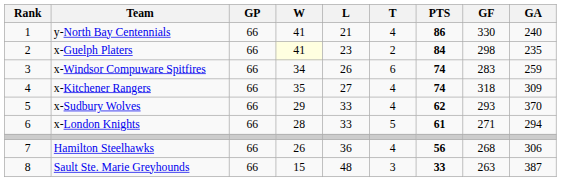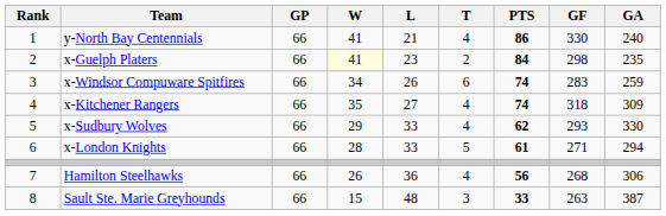 <table class="wikitable sortable" style="text-align:center">
 <tr>
 <th width="7.5%">Rank</th>
 <th width="28.5%">Team</th>
 <th width="7.5%">GP</th>
 <th width="7.5%">W</th>
 <th width="7.5%">L</th>
 <th width="7.5%">T</th>
 <th width="7.5%">PTS</th>
 <th width="7.5%">GF</th>
 <th width="7.5%">GA</th>
 </tr>
 <tr>
 <td>1</td>
 <td align=left>y-<a href='#'>North Bay Centennials</a></td>
 <td>66</td>
 <td>41</td>
 <td>21</td>
 <td>4</td>
 <td><strong>86</strong></td>
 <td>330</td>
 <td>240</td>
 </tr>
 <tr>
 <td>2</td>
 <td align=left>x-<a href='#'>Guelph Platers</a></td>
 <td>66</td>
 <td style="background: lightyellow;">41</td>
 <td>23</td>
 <td>2</td>
 <td><strong>84</strong></td>
 <td>298</td>
 <td>235</td>
 </tr>
 <tr>
 <td>3</td>
 <td align=left>x-<a href='#'>Windsor Compuware Spitfires</a></td>
 <td>66</td>
 <td>34</td>
 <td>26</td>
 <td>6</td>
 <td><strong>74</strong></td>
 <td>283</td>
 <td>259</td>
 </tr>
 <tr>
 <td>4</td>
 <td align=left>x-<a href='#'>Kitchener Rangers</a></td>
 <td>66</td>
 <td>35</td>
 <td>27</td>
 <td>4</td>
 <td><strong>74</strong></td>
 <td>318</td>
 <td>309</td>
 </tr>
 <tr>
 <td>5</td>
 <td align=left>x-<a href='#'>Sudbury Wolves</a></td>
 <td>66</td>
 <td>29</td>
 <td>33</td>
 <td>4</td>
 <td><strong>62</strong></td>
 <td>293</td>
-<td>370</td>
+<td>330</td>
 </tr>
 <tr>
 <td>6</td>
 <td align=left>x-<a href='#'>London Knights</a></td>
 <td>66</td>
 <td>28</td>
 <td>33</td>
 <td>5</td>
 <td><strong>61</strong></td>
 <td>271</td>
 <td>294</td>
 </tr>
 <tr style="background-color:#cccccc;">
 <td></td>
 <td></td>
 <td></td>
 <td></td>
 <td></td>
 <td></td>
 <td></td>
 <td></td>
 <td></td>
 </tr>
 <tr>
 <td>7</td>
 <td align=left><a href='#'>Hamilton Steelhawks</a></td>
 <td>66</td>
 <td>26</td>
 <td>36</td>
 <td>4</td>
 <td><strong>56</strong></td>
 <td>268</td>
 <td>306</td>
 </tr>
 <tr>
 <td>8</td>
 <td align=left><a href='#'>Sault Ste. Marie Greyhounds</a></td>
 <td>66</td>
 <td>15</td>
 <td>48</td>
 <td>3</td>
 <td><strong>33</strong></td>
 <td>263</td>
 <td>387</td>
 </tr>
 </table>
